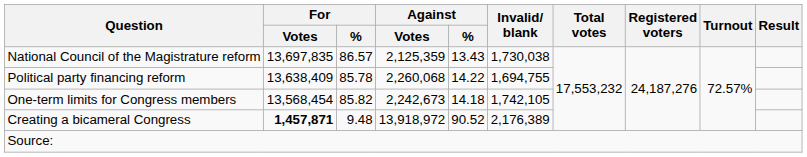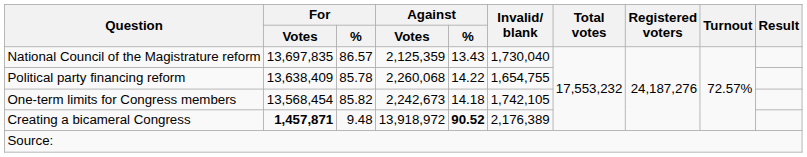 <table class=wikitable style=text-align:right>
 <tr>
 <th rowspan=2>Question</th>
 <th colspan=2>For</th>
 <th colspan=2>Against</th>
 <th rowspan=2>Invalid/<br>blank</th>
 <th rowspan=2>Total<br>votes</th>
 <th rowspan=2>Registered<br>voters</th>
 <th rowspan=2>Turnout</th>
 <th rowspan=2>Result</th>
 </tr>
 <tr>
 <th>Votes</th>
 <th>%</th>
 <th>Votes</th>
 <th>%</th>
 </tr>
 <tr>
 <td align=left>National Council of the Magistrature reform</td>
 <td>13,697,835</td>
 <td>86.57</td>
 <td>2,125,359</td>
 <td>13.43</td>
-<td>1,730,038</td>
+<td>1,730,040</td>
 <td rowspan=4>17,553,232</td>
 <td rowspan=4>24,187,276</td>
 <td rowspan=4>72.57%</td>
 <td></td>
 </tr>
 <tr>
 <td align=left>Political party financing reform</td>
 <td>13,638,409</td>
 <td>85.78</td>
 <td>2,260,068</td>
 <td>14.22</td>
-<td>1,694,755</td>
+<td>1,654,755</td>
 <td></td>
 </tr>
 <tr>
 <td align=left>One-term limits for Congress members</td>
 <td>13,568,454</td>
 <td>85.82</td>
 <td>2,242,673</td>
 <td>14.18</td>
 <td>1,742,105</td>
 <td></td>
 </tr>
 <tr>
 <td align=left>Creating a bicameral Congress</td>
 <td><strong>1,457,871</strong></td>
 <td>9.48</td>
 <td>13,918,972</td>
-<td>90.52</td>
+<td><strong>90.52</strong></td>
 <td>2,176,389</td>
 <td></td>
 </tr>
 <tr>
 <td colspan=14 align=left>Source: </td>
 </tr>
 </table>
